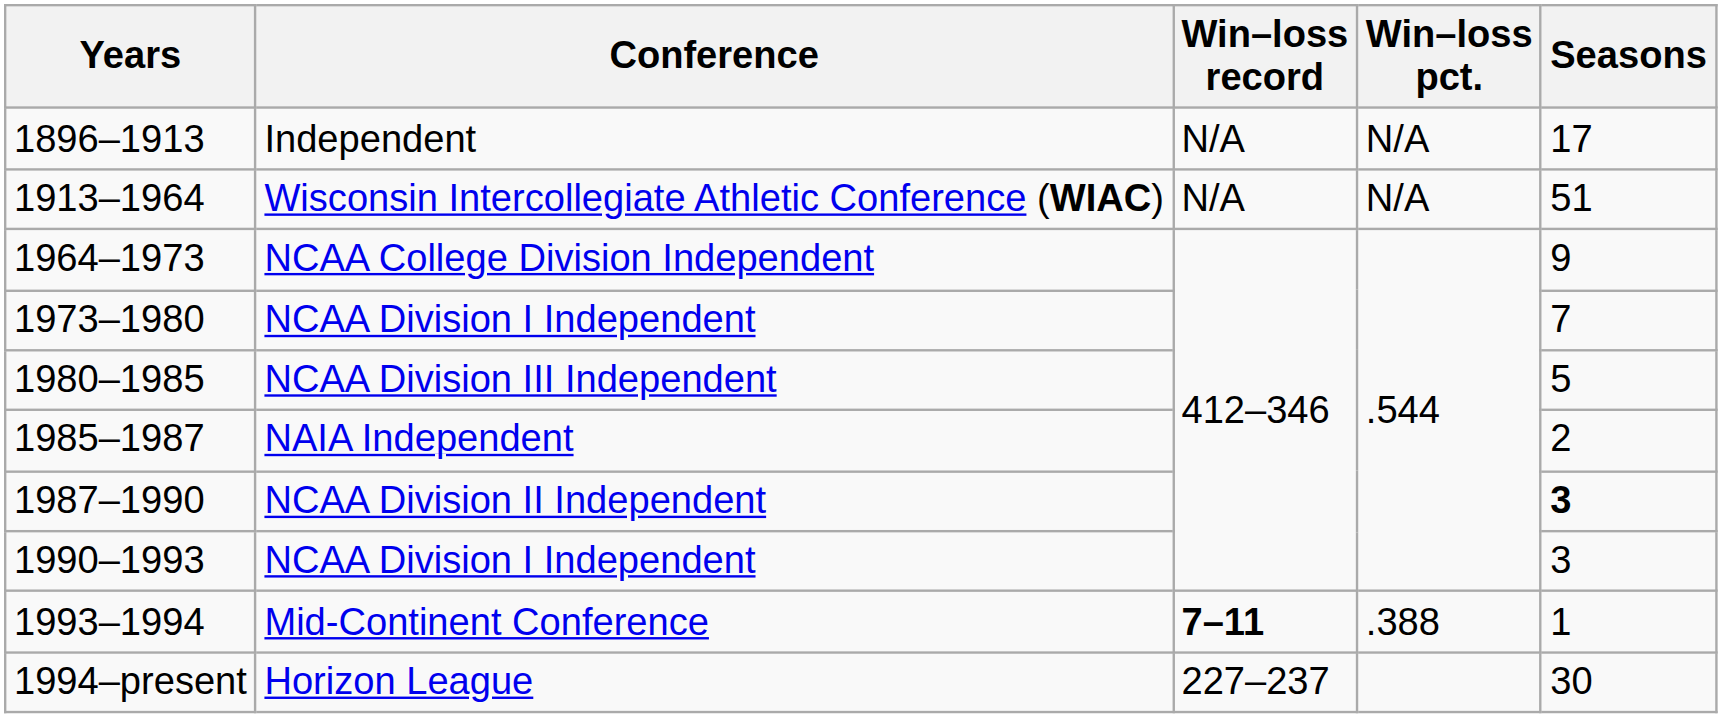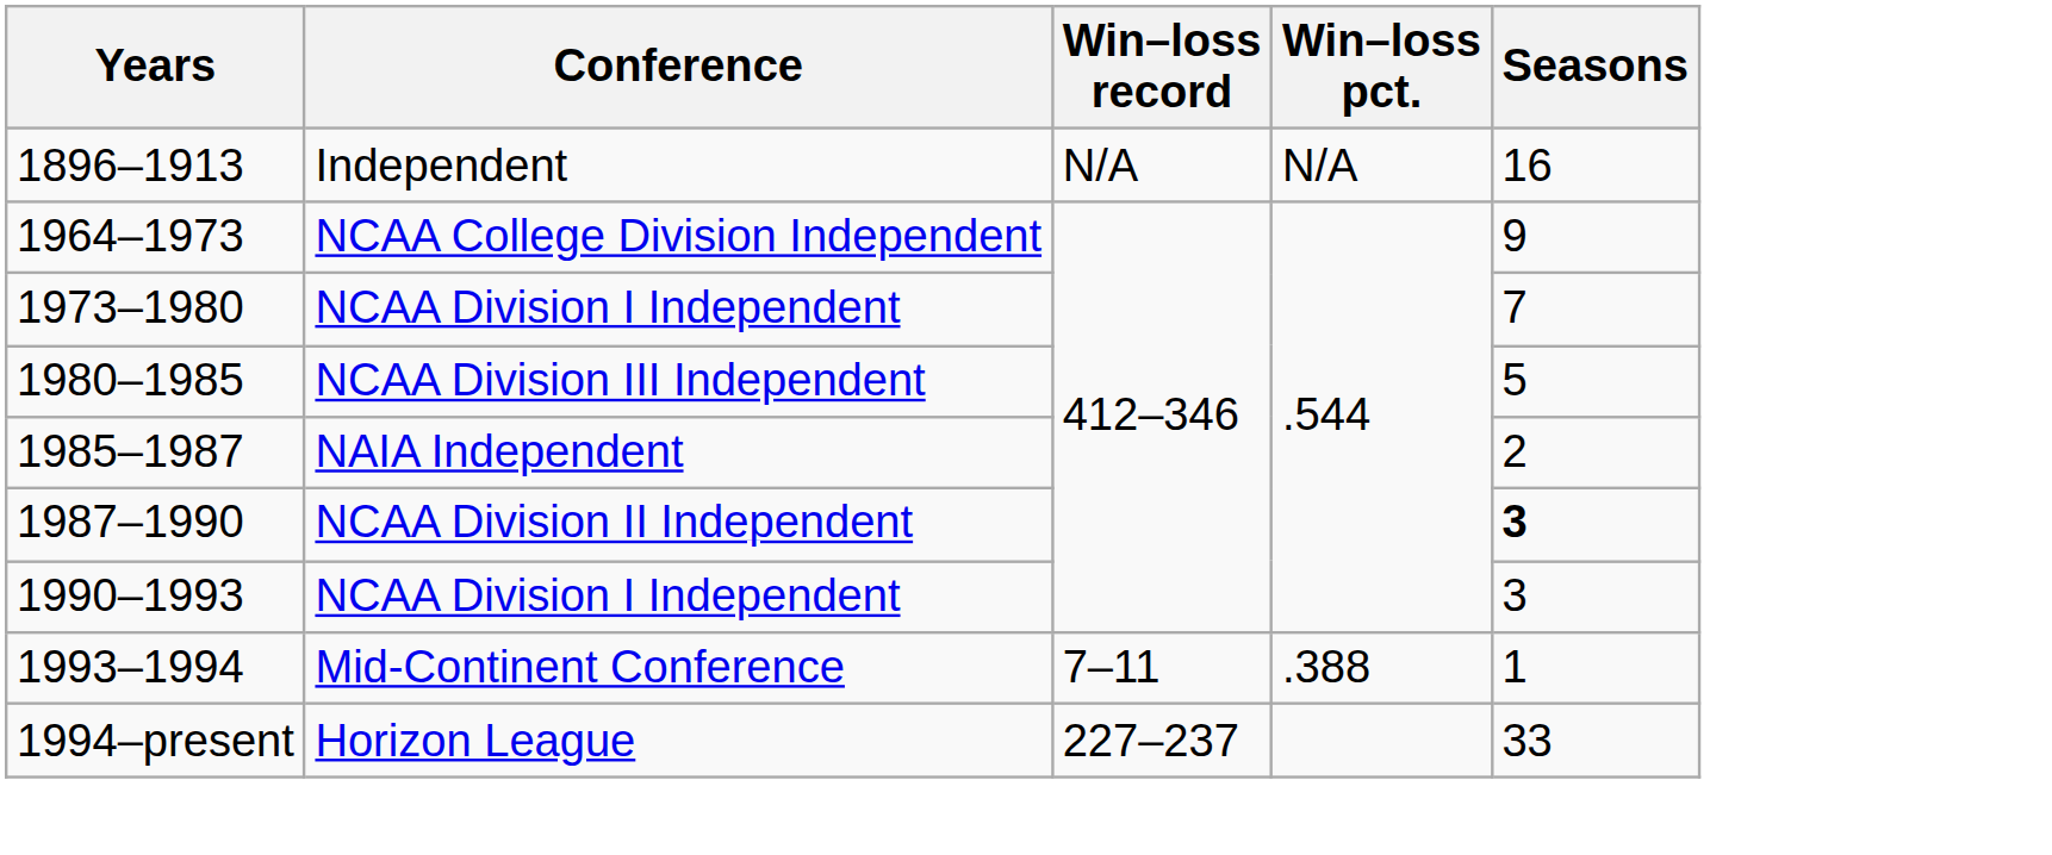 <table class="wikitable">
 <tr>
 <th>Years</th>
 <th>Conference</th>
 <th>Win–loss<br>record</th>
 <th>Win–loss<br>pct.</th>
 <th>Seasons</th>
 </tr>
 <tr>
 <td>1896–1913</td>
 <td>Independent</td>
 <td>N/A</td>
 <td>N/A</td>
-<td>17</td>
-</tr>
-<tr>
-<td>1913–1964</td>
-<td><a href='#'>Wisconsin Intercollegiate Athletic Conference</a> (<strong>WIAC</strong>)</td>
-<td>N/A</td>
-<td>N/A</td>
-<td>51</td>
+<td>16</td>
 </tr>
 <tr>
 <td>1964–1973</td>
 <td><a href='#'>NCAA College Division Independent</a></td>
 <td rowspan=6>412–346</td>
 <td rowspan=6>.544</td>
 <td>9</td>
 </tr>
 <tr>
 <td>1973–1980</td>
 <td><a href='#'>NCAA Division I Independent</a></td>
 <td>7</td>
 </tr>
 <tr>
 <td>1980–1985</td>
 <td><a href='#'>NCAA Division III Independent</a></td>
 <td>5</td>
 </tr>
 <tr>
 <td>1985–1987</td>
 <td><a href='#'>NAIA Independent</a></td>
 <td>2</td>
 </tr>
 <tr>
 <td>1987–1990</td>
 <td><a href='#'>NCAA Division II Independent</a></td>
 <td><strong>3</strong></td>
 </tr>
 <tr>
 <td>1990–1993</td>
 <td><a href='#'>NCAA Division I Independent</a></td>
 <td>3</td>
 </tr>
 <tr>
 <td>1993–1994</td>
 <td><a href='#'>Mid-Continent Conference</a></td>
-<td><strong>7–11</strong></td>
+<td>7–11</td>
 <td>.388</td>
 <td>1</td>
 </tr>
 <tr>
 <td>1994–present</td>
 <td><a href='#'>Horizon League</a></td>
 <td>227–237</td>
 <td></td>
-<td>30</td>
+<td>33</td>
 </tr>
 </table>
